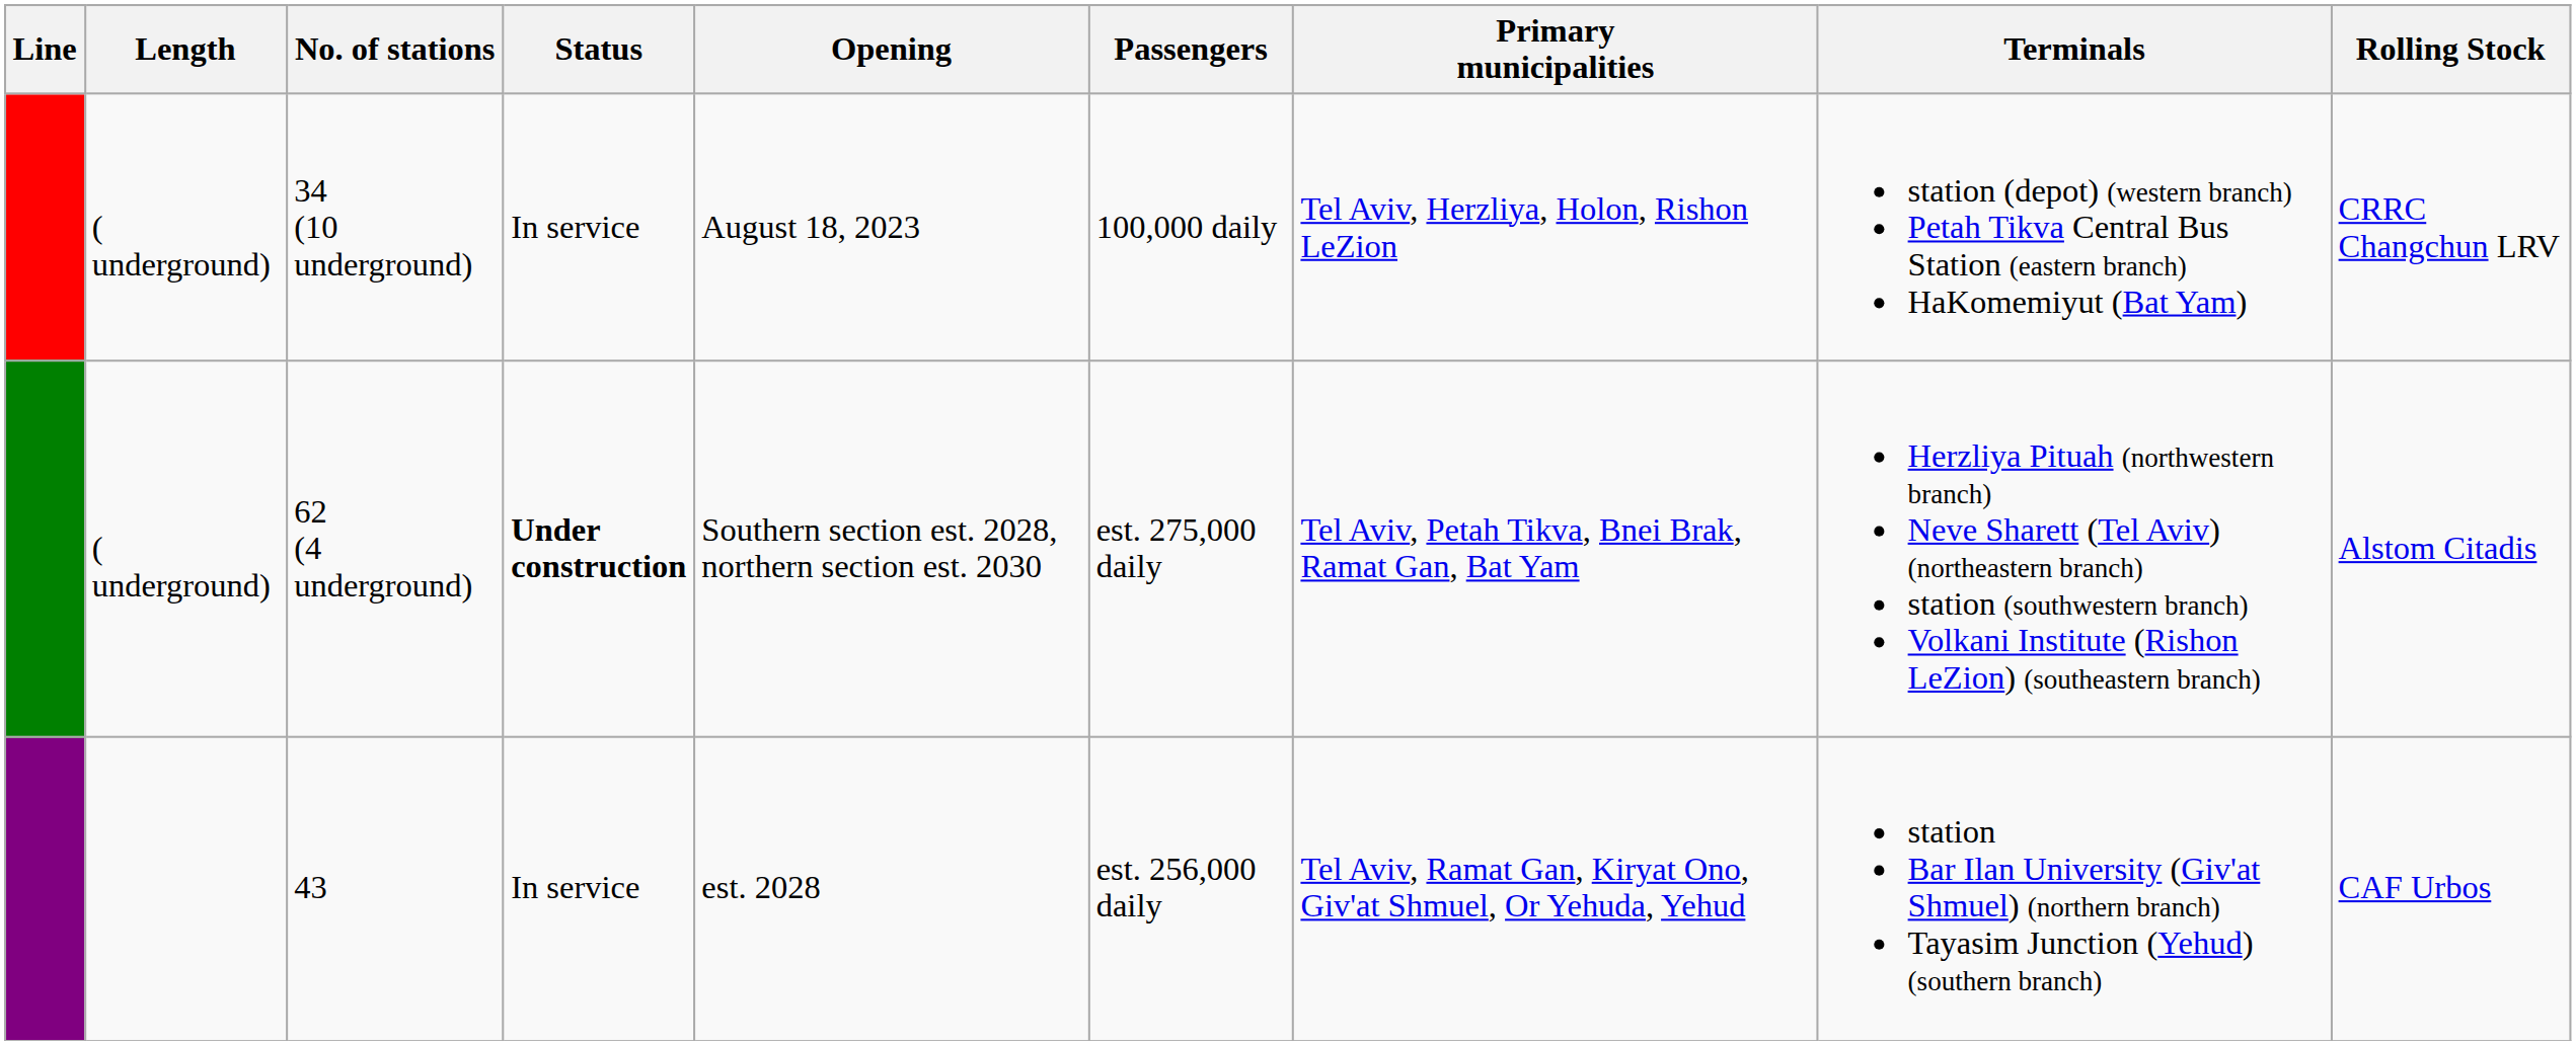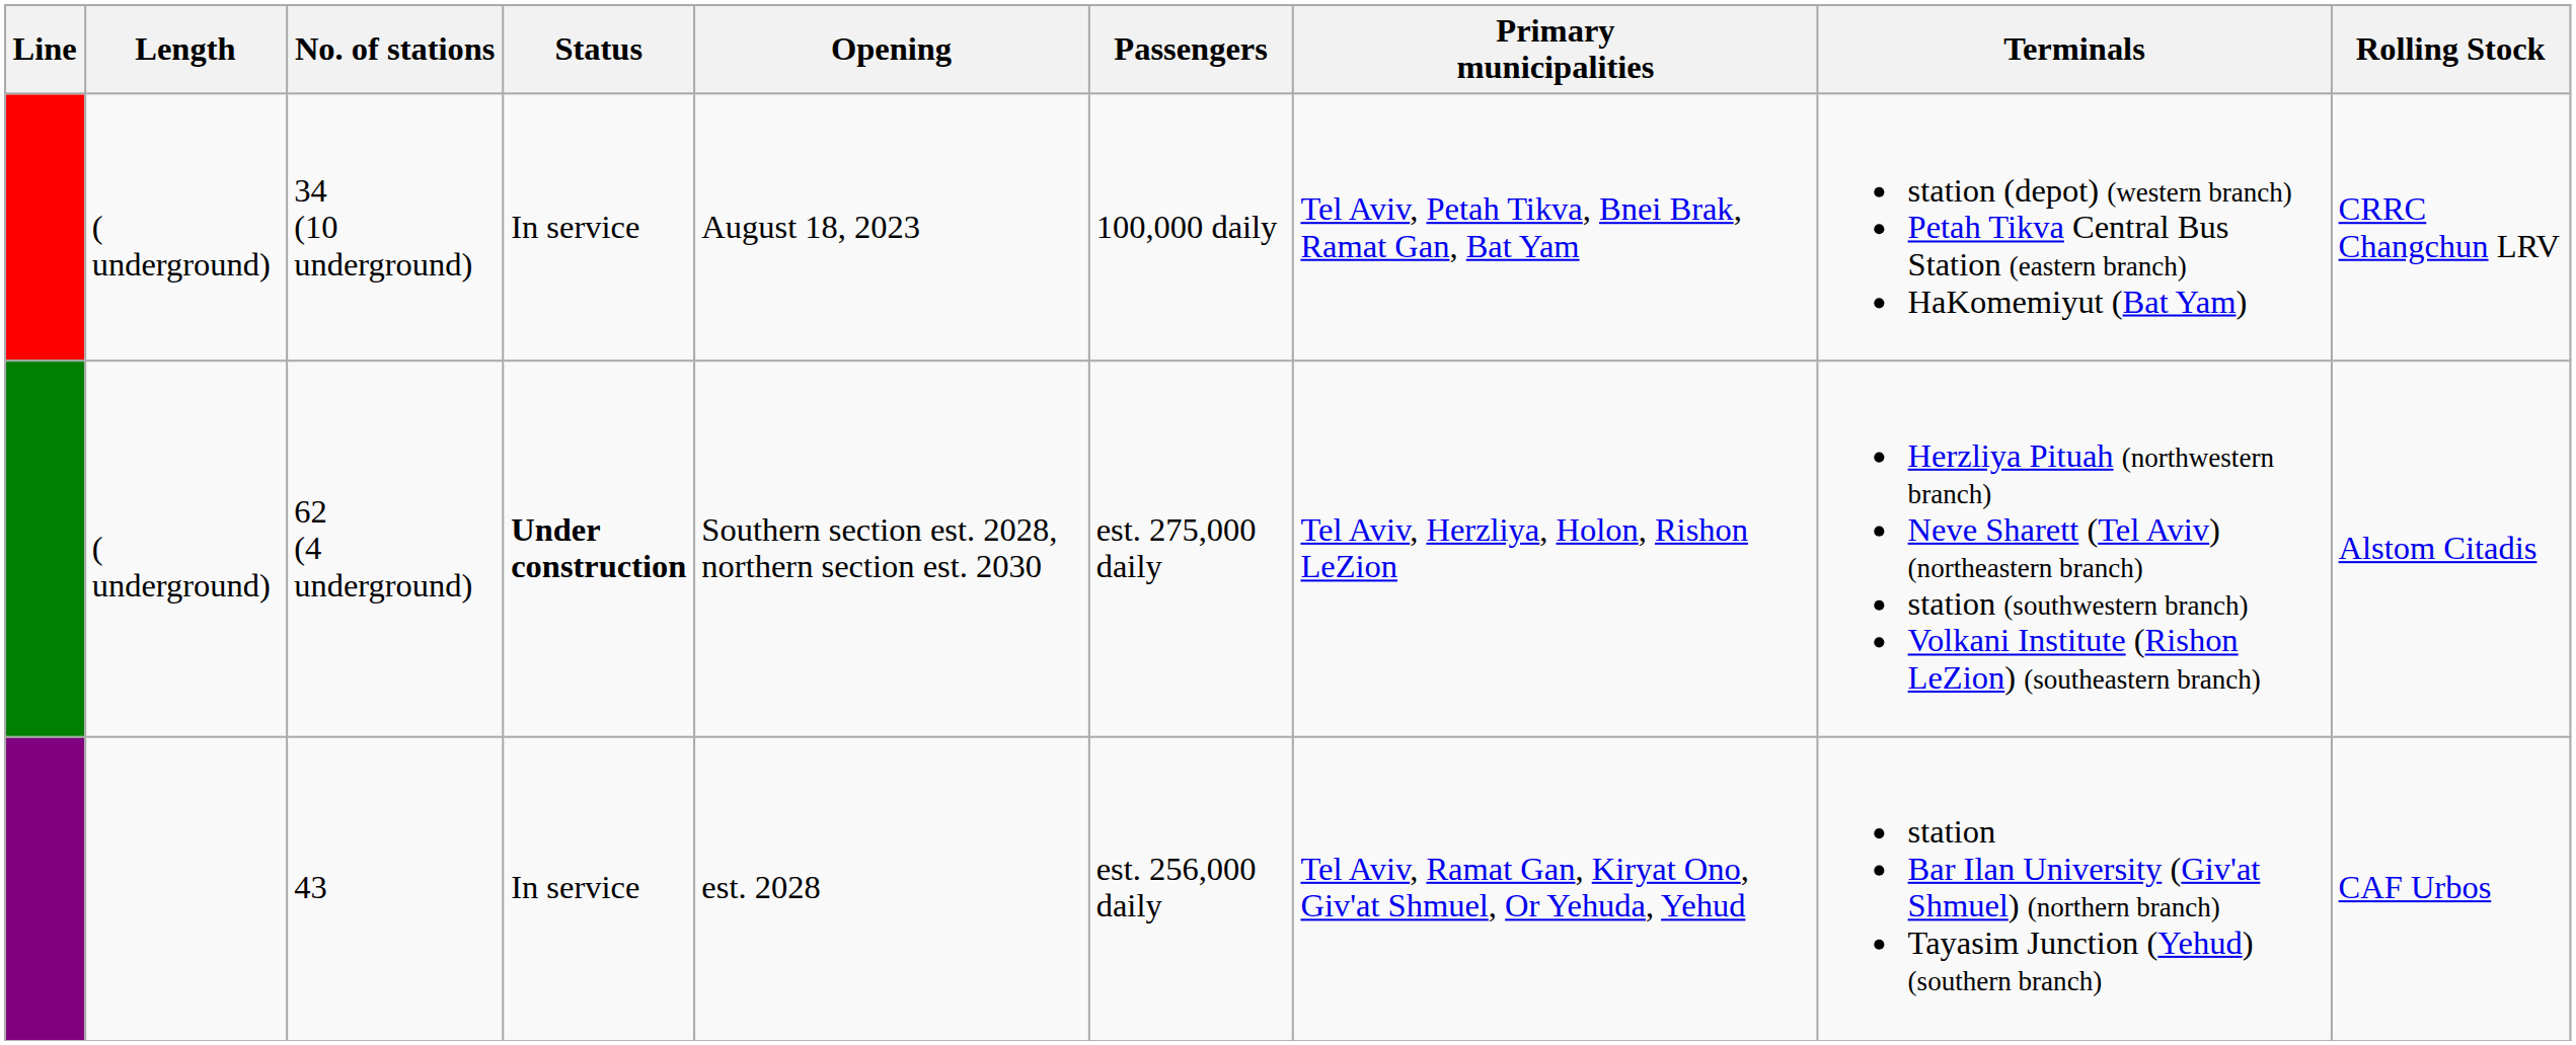 <table class="wikitable">
 <tr>
 <th>Line</th>
 <th>Length</th>
 <th>No. of stations</th>
 <th>Status</th>
 <th>Opening</th>
 <th>Passengers</th>
 <th>Primary<br>municipalities</th>
 <th>Terminals</th>
 <th>Rolling Stock</th>
 </tr>
 <tr>
 <td style="background: red; text-align: center"><strong></strong></td>
 <td><br>( underground)</td>
 <td>34<br>(10 underground)</td>
 <td>In service</td>
 <td>August 18, 2023</td>
 <td>100,000 daily</td>
-<td><a href='#'>Tel Aviv</a>, <a href='#'>Herzliya</a>, <a href='#'>Holon</a>, <a href='#'>Rishon LeZion</a></td>
+<td><a href='#'>Tel Aviv</a>, <a href='#'>Petah Tikva</a>, <a href='#'>Bnei Brak</a>, <a href='#'>Ramat Gan</a>, <a href='#'>Bat Yam</a></td>
 <td><br><ul><li> station (depot) <small>(western branch)</small></li><li><a href='#'>Petah Tikva</a> Central Bus Station <small>(eastern branch)</small></li><li>HaKomemiyut (<a href='#'>Bat Yam</a>)</li></ul></td>
 <td><a href='#'>CRRC Changchun</a> LRV</td>
 </tr>
 <tr>
 <td style="background: green; text-align: center"><strong></strong></td>
 <td><br>( underground)</td>
 <td>62<br>(4 underground)</td>
 <td><strong>Under<br>construction</strong></td>
 <td>Southern section est. 2028, northern section est. 2030</td>
 <td>est. 275,000 daily</td>
-<td><a href='#'>Tel Aviv</a>, <a href='#'>Petah Tikva</a>, <a href='#'>Bnei Brak</a>, <a href='#'>Ramat Gan</a>, <a href='#'>Bat Yam</a></td>
+<td><a href='#'>Tel Aviv</a>, <a href='#'>Herzliya</a>, <a href='#'>Holon</a>, <a href='#'>Rishon LeZion</a></td>
 <td><br><ul><li><a href='#'>Herzliya Pituah</a> <small>(northwestern branch)</small></li><li><a href='#'>Neve Sharett</a> (<a href='#'>Tel Aviv</a>) <small>(northeastern branch)</small></li><li> station <small>(southwestern branch)</small></li><li><a href='#'>Volkani Institute</a> (<a href='#'>Rishon LeZion</a>) <small>(southeastern branch)</small></li></ul></td>
 <td><a href='#'>Alstom Citadis</a></td>
 </tr>
 <tr>
 <td style="background: purple; text-align: center"><strong></strong></td>
 <td></td>
 <td>43</td>
 <td>In service</td>
 <td>est. 2028</td>
 <td>est. 256,000 daily</td>
 <td><a href='#'>Tel Aviv</a>, <a href='#'>Ramat Gan</a>, <a href='#'>Kiryat Ono</a>, <a href='#'>Giv'at Shmuel</a>, <a href='#'>Or Yehuda</a>, <a href='#'>Yehud</a></td>
 <td><br><ul><li> station</li><li><a href='#'>Bar Ilan University</a> (<a href='#'>Giv'at Shmuel</a>) <small>(northern branch)</small></li><li>Tayasim Junction (<a href='#'>Yehud</a>) <small>(southern branch)</small></li></ul></td>
 <td><a href='#'>CAF Urbos</a></td>
 </tr>
 </table>
